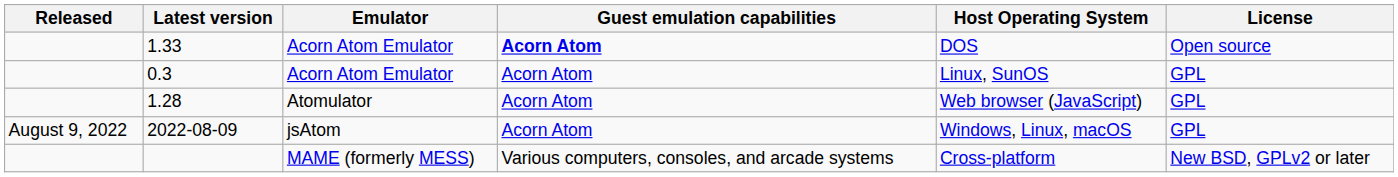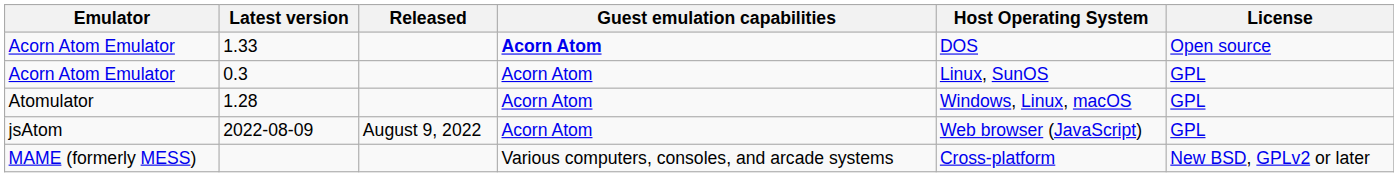 <table class="wikitable sortable" style="width:100%">
 <tr>
+<th>Emulator</th>
+<th>Latest version</th>
 <th>Released</th>
-<th>Latest version</th>
-<th>Emulator</th>
 <th>Guest emulation capabilities</th>
 <th>Host Operating System</th>
 <th>License</th>
 </tr>
 <tr>
+<td><a href='#'>Acorn Atom Emulator</a></td>
+<td>1.33</td>
 <td></td>
-<td>1.33</td>
-<td><a href='#'>Acorn Atom Emulator</a></td>
 <td><strong><a href='#'>Acorn Atom</a></strong></td>
 <td><a href='#'>DOS</a></td>
 <td><a href='#'>Open source</a></td>
 </tr>
 <tr>
+<td><a href='#'>Acorn Atom Emulator</a></td>
+<td>0.3</td>
 <td></td>
-<td>0.3</td>
-<td><a href='#'>Acorn Atom Emulator</a></td>
 <td><a href='#'>Acorn Atom</a></td>
 <td><a href='#'>Linux</a>, <a href='#'>SunOS</a></td>
 <td><a href='#'>GPL</a></td>
 </tr>
 <tr>
+<td>Atomulator</td>
+<td>1.28</td>
 <td></td>
-<td>1.28</td>
-<td>Atomulator</td>
+<td><a href='#'>Acorn Atom</a></td>
+<td><a href='#'>Windows</a>, <a href='#'>Linux</a>, <a href='#'>macOS</a></td>
+<td><a href='#'>GPL</a></td>
+</tr>
+<tr>
+<td>jsAtom</td>
+<td>2022-08-09</td>
+<td>August 9, 2022</td>
 <td><a href='#'>Acorn Atom</a></td>
 <td><a href='#'>Web browser</a> (<a href='#'>JavaScript</a>)</td>
 <td><a href='#'>GPL</a></td>
 </tr>
 <tr>
-<td>August 9, 2022</td>
-<td>2022-08-09</td>
-<td>jsAtom</td>
-<td><a href='#'>Acorn Atom</a></td>
-<td><a href='#'>Windows</a>, <a href='#'>Linux</a>, <a href='#'>macOS</a></td>
-<td><a href='#'>GPL</a></td>
-</tr>
-<tr>
+<td><a href='#'>MAME</a> (formerly <a href='#'>MESS</a>)</td>
 <td></td>
 <td></td>
-<td><a href='#'>MAME</a> (formerly <a href='#'>MESS</a>)</td>
 <td>Various computers, consoles, and arcade systems</td>
 <td><a href='#'>Cross-platform</a></td>
 <td><a href='#'>New BSD</a>, <a href='#'>GPLv2</a> or later</td>
 </tr>
 </table>
